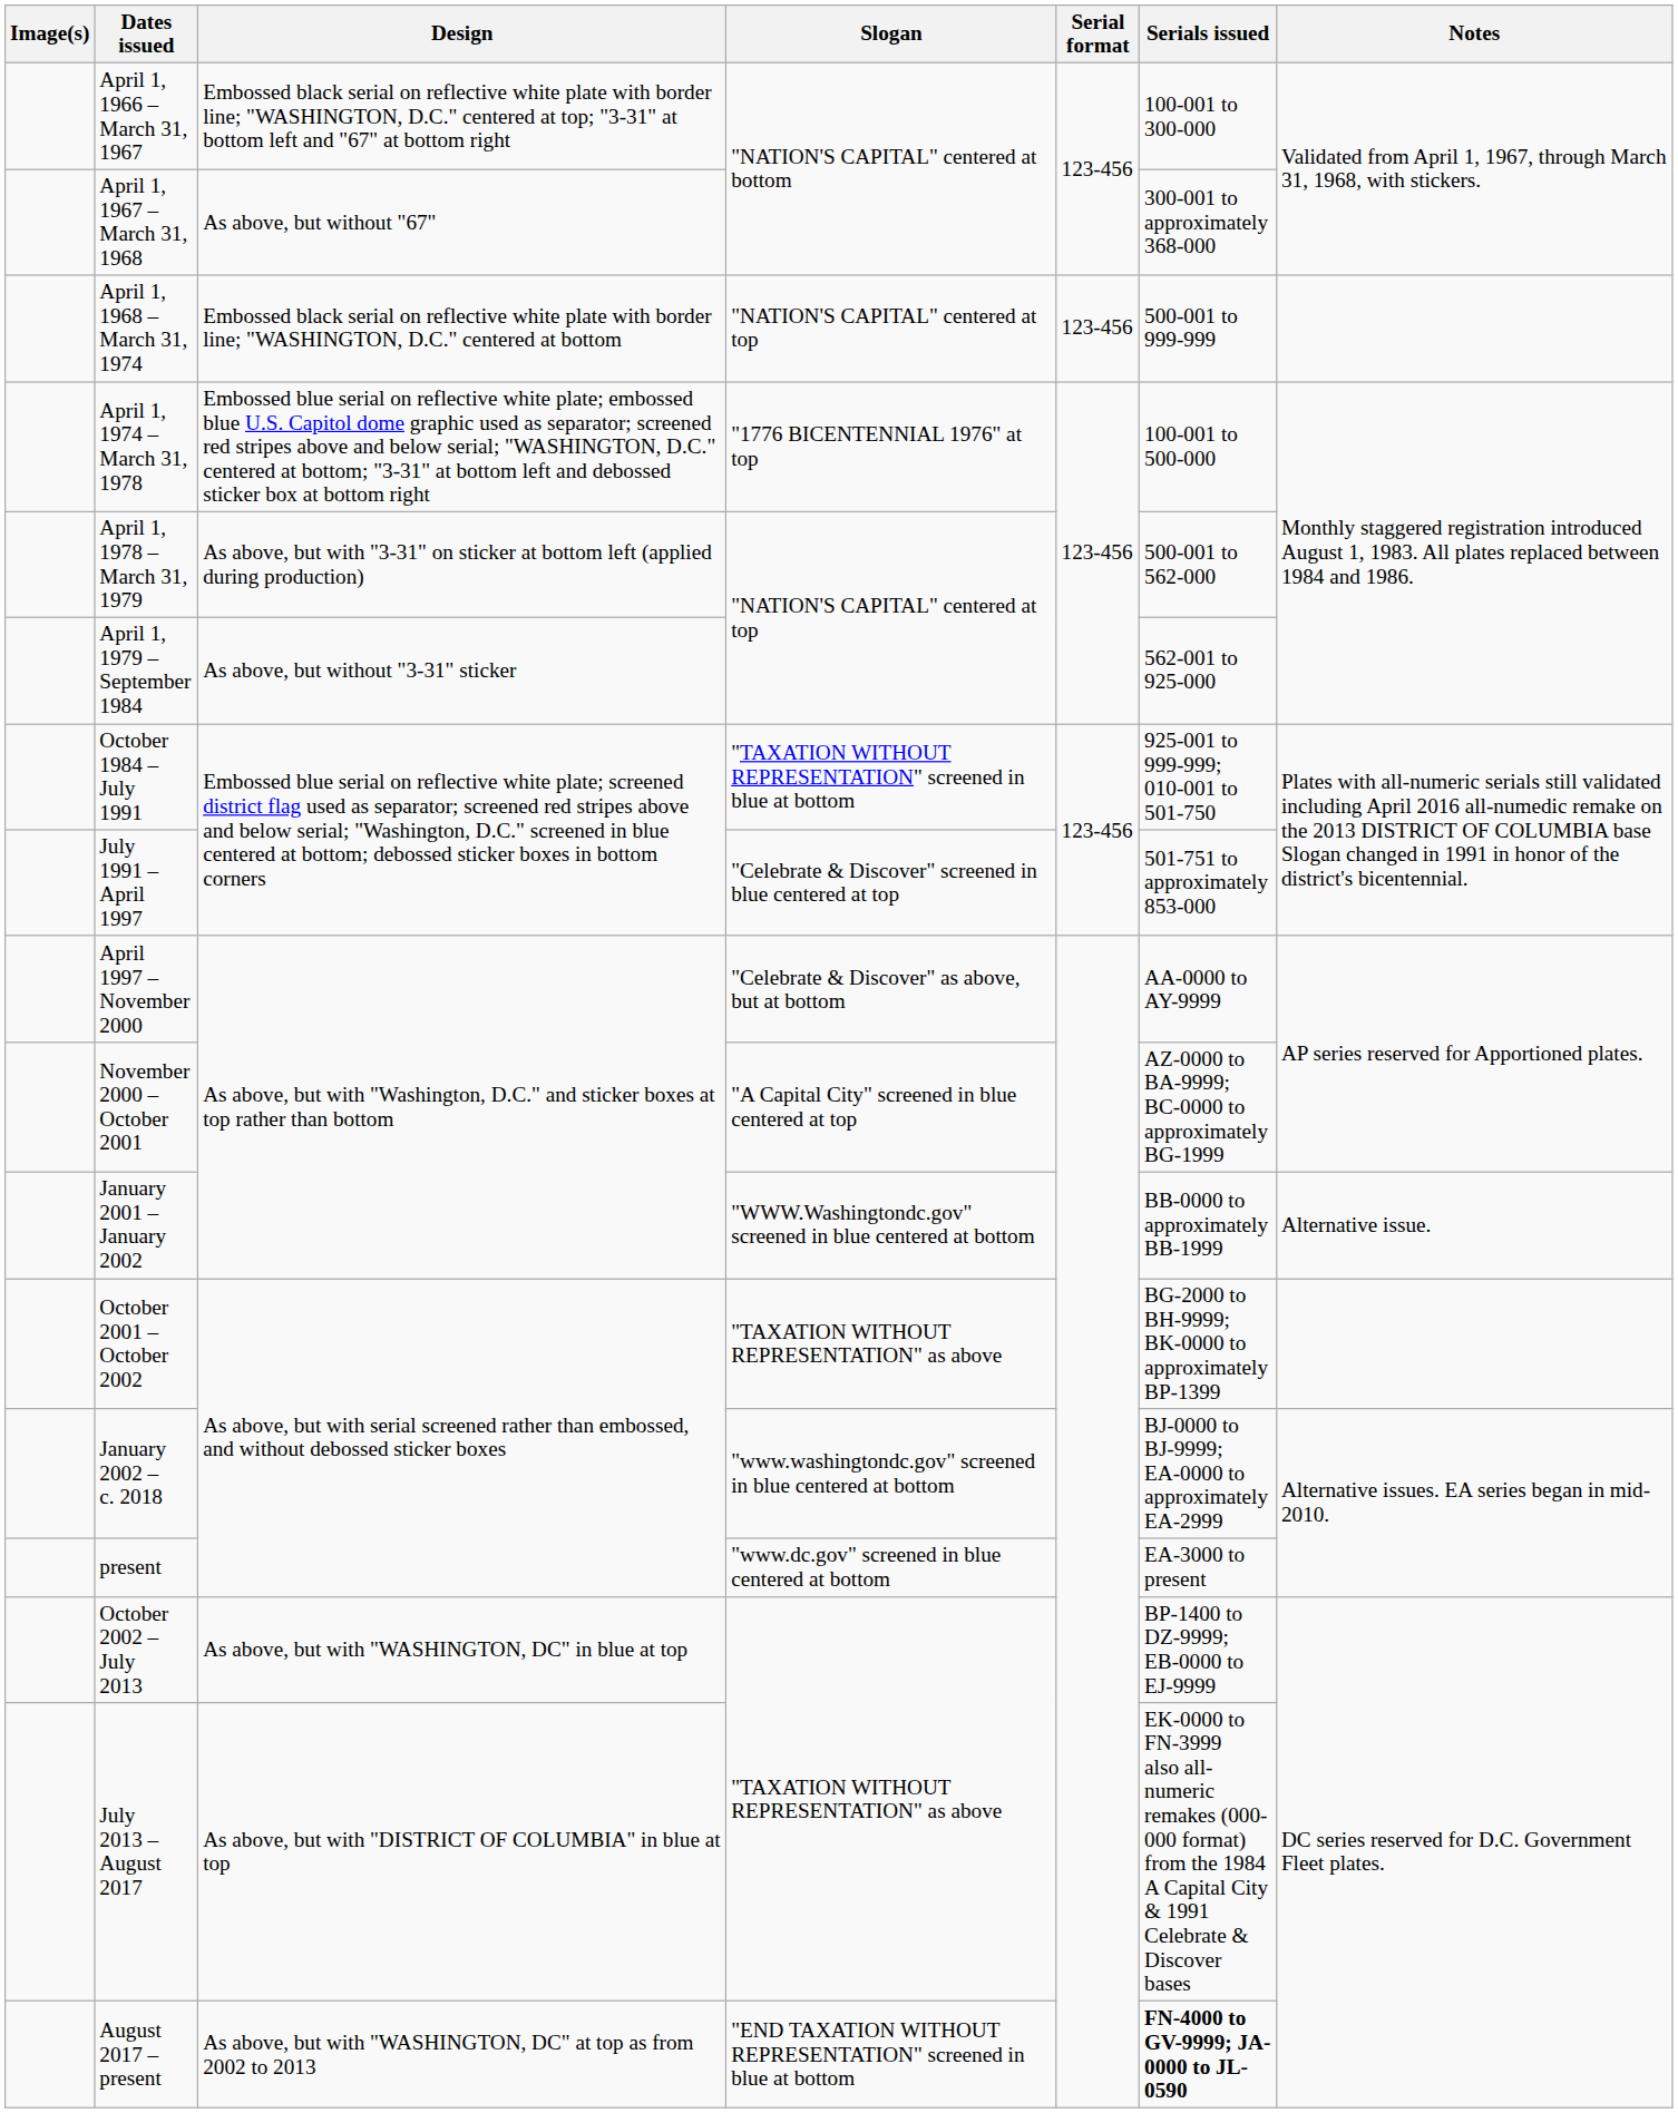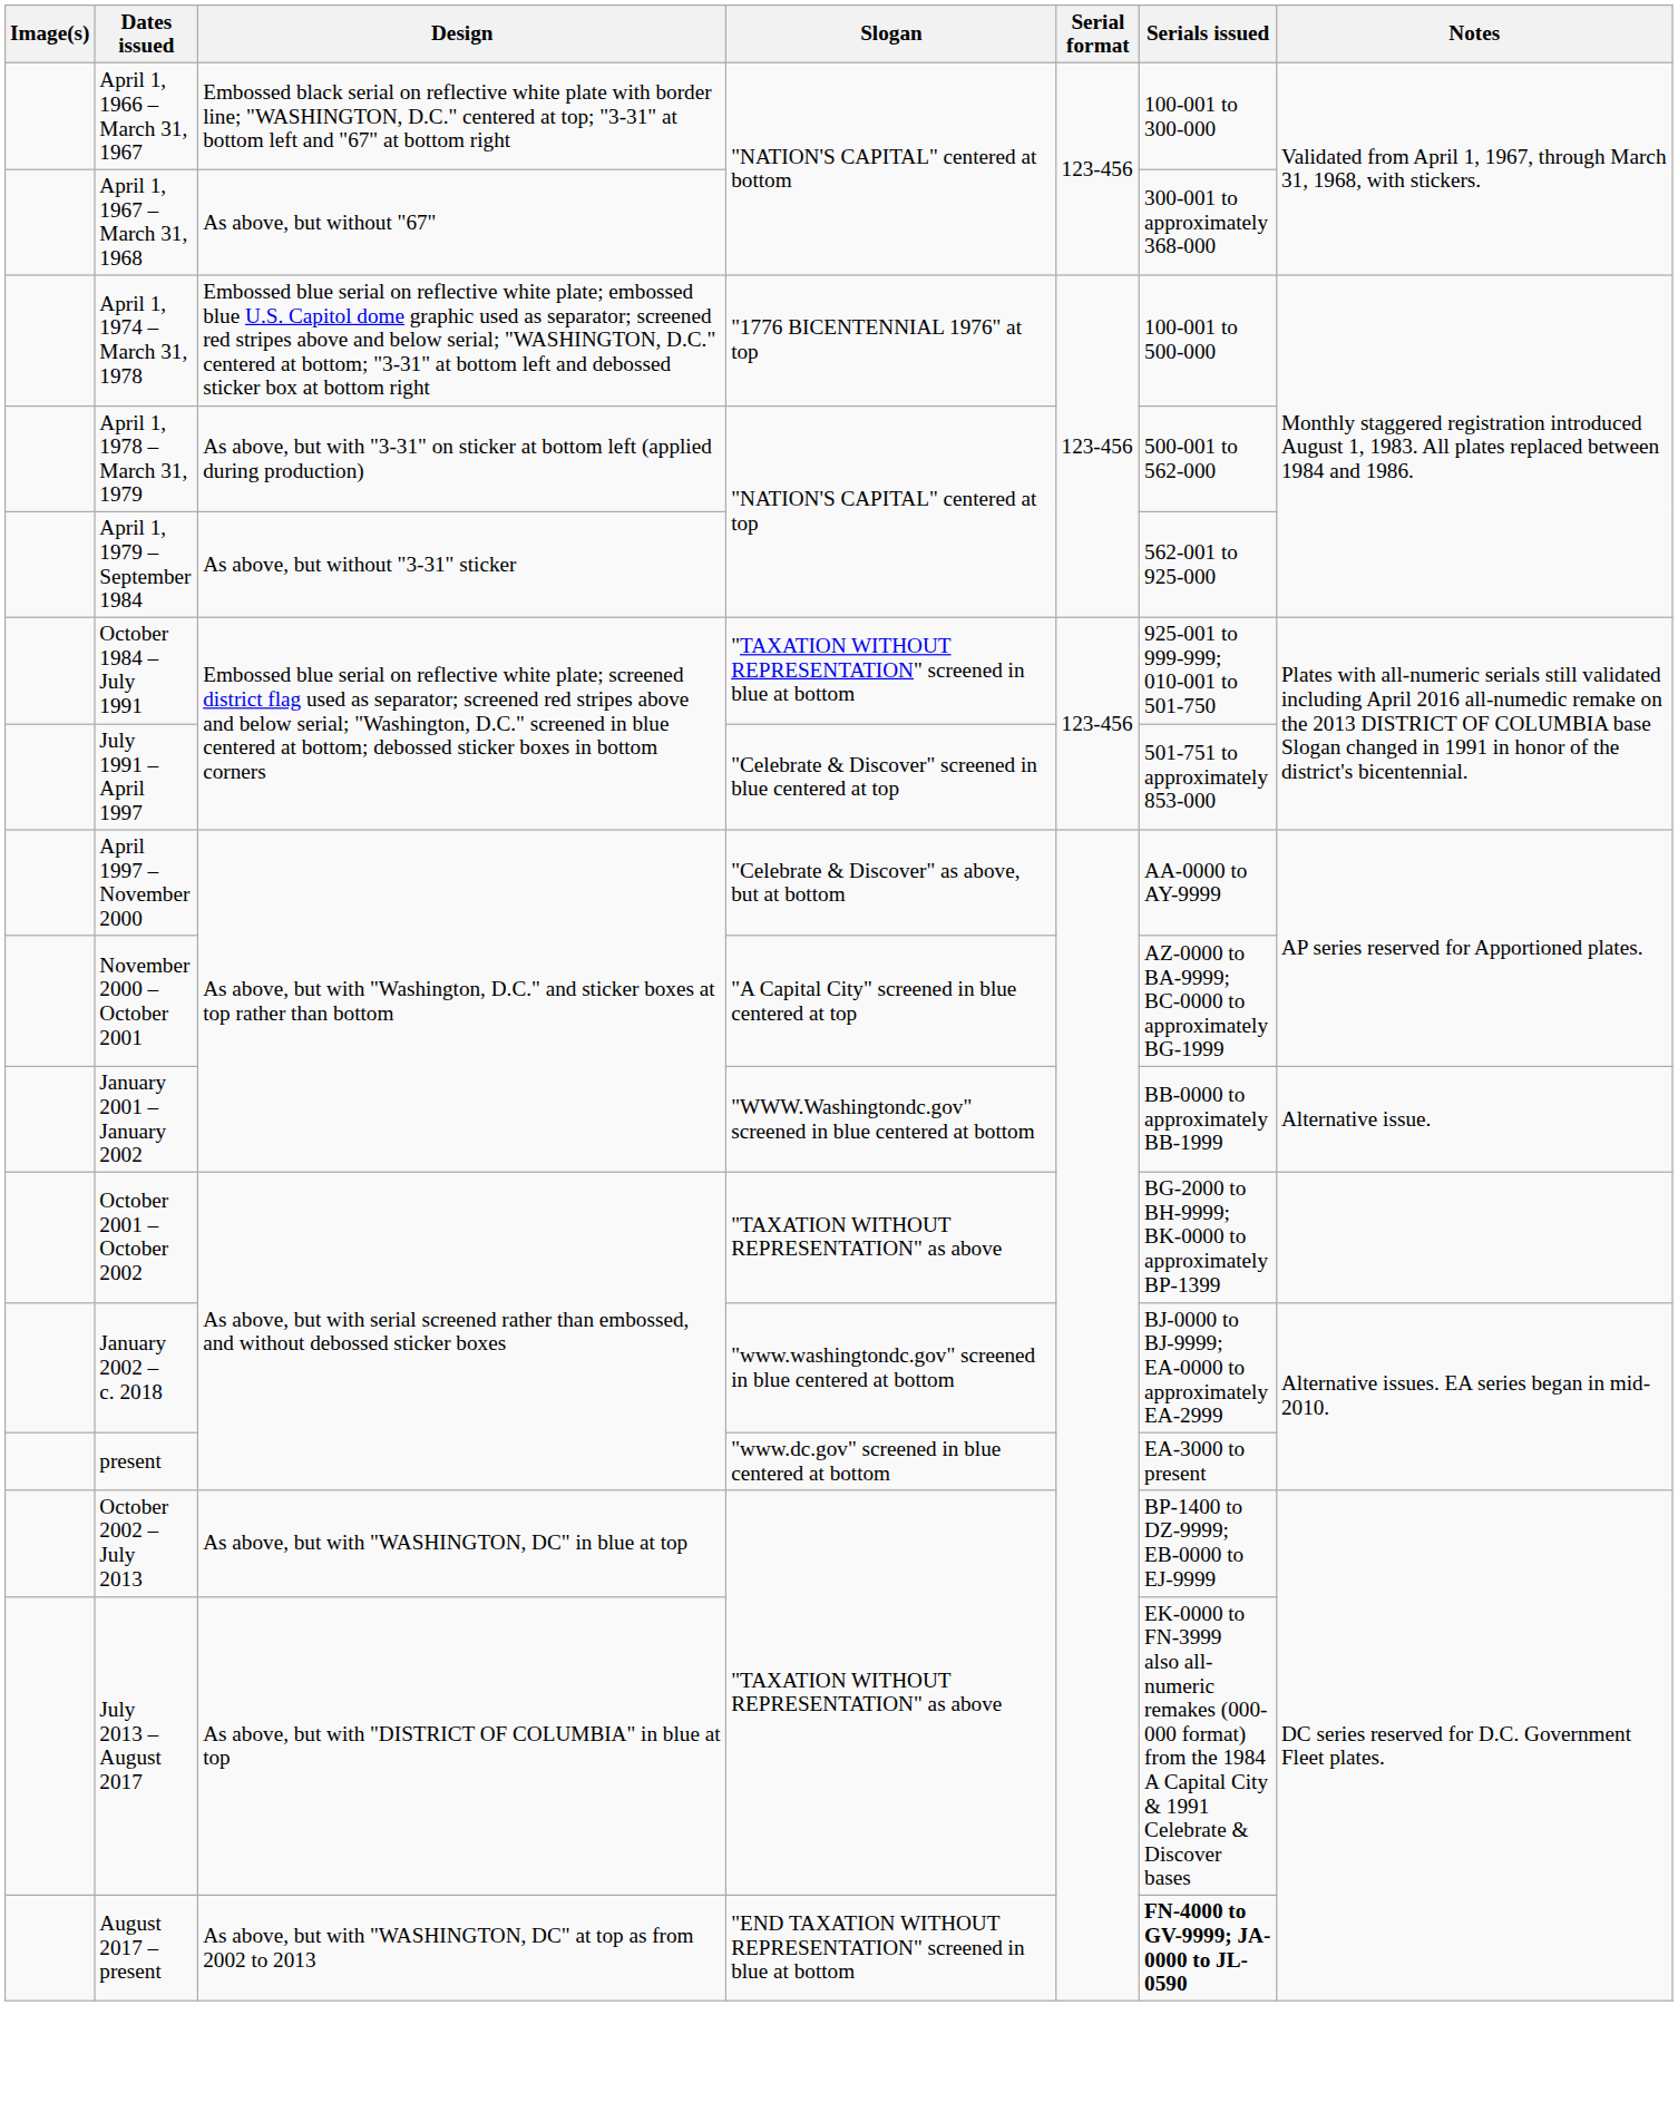 <table class="wikitable">
 <tr>
 <th>Image(s)</th>
 <th style="width:70px;">Dates issued</th>
 <th>Design</th>
 <th>Slogan</th>
 <th>Serial format</th>
 <th style="width:95px;">Serials issued</th>
 <th>Notes</th>
 </tr>
 <tr>
 <td></td>
 <td>April 1, 1966 – March 31, 1967</td>
 <td>Embossed black serial on reflective white plate with border line; "WASHINGTON, D.C." centered at top; "3-31" at bottom left and "67" at bottom right</td>
 <td rowspan="2">"NATION'S CAPITAL" centered at bottom</td>
 <td rowspan="2">123-456</td>
 <td>100-001 to 300-000</td>
 <td rowspan="2">Validated from April 1, 1967, through March 31, 1968, with stickers.</td>
 </tr>
 <tr>
 <td></td>
 <td>April 1, 1967 – March 31, 1968</td>
 <td>As above, but without "67"</td>
 <td>300-001 to approximately 368-000</td>
-</tr>
-<tr>
-<td></td>
-<td>April 1, 1968 – March 31, 1974</td>
-<td>Embossed black serial on reflective white plate with border line; "WASHINGTON, D.C." centered at bottom</td>
-<td>"NATION'S CAPITAL" centered at top</td>
-<td>123-456</td>
-<td>500-001 to 999-999</td>
-<td></td>
 </tr>
 <tr>
 <td></td>
 <td>April 1, 1974 – March 31, 1978</td>
 <td>Embossed blue serial on reflective white plate; embossed blue <a href='#'>U.S. Capitol dome</a> graphic used as separator; screened red stripes above and below serial; "WASHINGTON, D.C." centered at bottom; "3-31" at bottom left and debossed sticker box at bottom right</td>
 <td>"1776 BICENTENNIAL 1976" at top</td>
 <td rowspan="3">123-456</td>
 <td>100-001 to 500-000</td>
 <td rowspan="3">Monthly staggered registration introduced August 1, 1983. All plates replaced between 1984 and 1986.</td>
 </tr>
 <tr>
 <td></td>
 <td>April 1, 1978 – March 31, 1979</td>
 <td>As above, but with "3-31" on sticker at bottom left (applied during production)</td>
 <td rowspan="2">"NATION'S CAPITAL" centered at top</td>
 <td>500-001 to 562-000</td>
 </tr>
 <tr>
 <td></td>
 <td>April 1, 1979 – September 1984</td>
 <td>As above, but without "3-31" sticker</td>
 <td>562-001 to 925-000</td>
 </tr>
 <tr>
 <td></td>
 <td>October 1984 – July<br>1991</td>
 <td rowspan="2">Embossed blue serial on reflective white plate; screened <a href='#'>district flag</a> used as separator; screened red stripes above and below serial; "Washington, D.C." screened in blue centered at bottom; debossed sticker boxes in bottom corners</td>
 <td>"<a href='#'>TAXATION WITHOUT REPRESENTATION</a>" screened in blue at bottom</td>
 <td rowspan="2">123-456</td>
 <td>925-001 to 999-999;<br>010-001 to 501-750</td>
 <td rowspan="2">Plates with all-numeric serials still validated including April 2016 all-numedic remake on the 2013 DISTRICT OF COLUMBIA base Slogan changed in 1991 in honor of the district's bicentennial.</td>
 </tr>
 <tr>
 <td></td>
 <td>July 1991 –<br>April<br>1997</td>
 <td>"Celebrate & Discover" screened in blue centered at top</td>
 <td>501-751 to approximately 853-000</td>
 </tr>
 <tr>
 <td></td>
 <td>April<br>1997 – November 2000</td>
 <td rowspan="3">As above, but with "Washington, D.C." and sticker boxes at top rather than bottom</td>
 <td>"Celebrate & Discover" as above, but at bottom</td>
 <td rowspan="9"></td>
 <td>AA-0000 to<br>AY-9999</td>
 <td rowspan="2">AP series reserved for Apportioned plates.</td>
 </tr>
 <tr>
 <td></td>
 <td>November 2000 – October 2001</td>
 <td>"A Capital City" screened in blue centered at top</td>
 <td>AZ-0000 to BA-9999;<br>BC-0000 to approximately BG-1999</td>
 </tr>
 <tr>
 <td></td>
 <td>January 2001 – January 2002</td>
 <td>"WWW.Washingtondc.gov" screened in blue centered at bottom</td>
 <td>BB-0000 to approximately BB-1999</td>
 <td>Alternative issue.</td>
 </tr>
 <tr>
 <td></td>
 <td>October 2001 – October 2002</td>
 <td rowspan="3">As above, but with serial screened rather than embossed, and without debossed sticker boxes</td>
 <td>"TAXATION WITHOUT REPRESENTATION" as above</td>
 <td>BG-2000 to BH-9999;<br>BK-0000 to approximately BP-1399</td>
 <td></td>
 </tr>
 <tr>
 <td></td>
 <td>January 2002 – c. 2018</td>
 <td>"www.washingtondc.gov" screened in blue centered at bottom</td>
 <td>BJ-0000 to<br>BJ-9999;<br>EA-0000 to approximately EA-2999</td>
 <td rowspan="2">Alternative issues. EA series began in mid-2010.</td>
 </tr>
 <tr>
 <td></td>
 <td> present</td>
 <td>"www.dc.gov" screened in blue centered at bottom</td>
 <td>EA-3000 to present</td>
 </tr>
 <tr>
 <td></td>
 <td>October 2002 –<br>July<br>2013</td>
 <td>As above, but with "WASHINGTON, DC" in blue at top</td>
 <td rowspan="2">"TAXATION WITHOUT REPRESENTATION" as above</td>
 <td>BP-1400 to DZ-9999;<br>EB-0000 to<br>EJ-9999</td>
 <td rowspan="3">DC series reserved for D.C. Government Fleet plates.</td>
 </tr>
 <tr>
 <td></td>
 <td>July<br>2013 –<br>August<br>2017</td>
 <td>As above, but with "DISTRICT OF COLUMBIA" in blue at top</td>
 <td>EK-0000 to FN-3999<br>also all-numeric remakes (000-000 format) from the 1984 A Capital City & 1991 Celebrate & Discover bases</td>
 </tr>
 <tr>
 <td></td>
 <td>August<br>2017 – present</td>
 <td>As above, but with "WASHINGTON, DC" at top as from 2002 to 2013</td>
 <td>"END TAXATION WITHOUT REPRESENTATION" screened in blue at bottom</td>
 <td><strong>FN-4000 to GV-9999; JA-0000 to JL-0590 </strong></td>
 </tr>
 </table>
